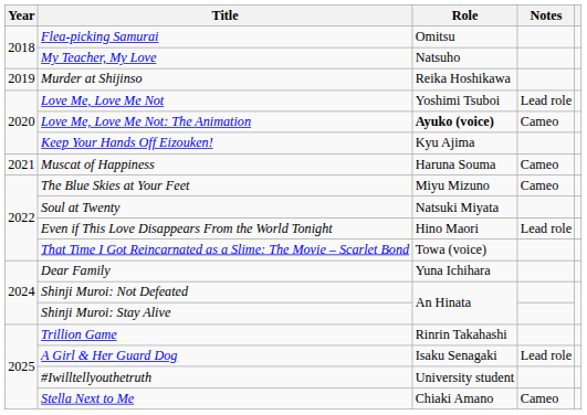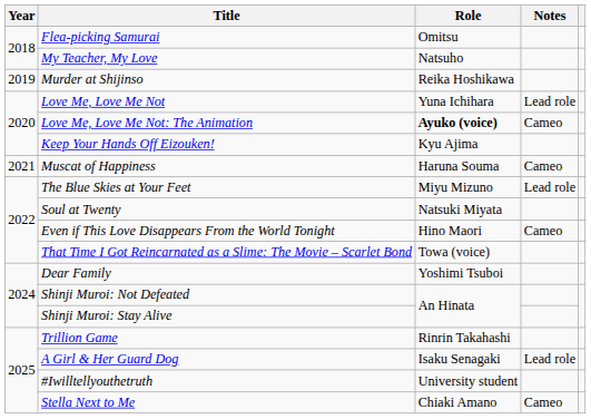 <table class="wikitable plainrowheaders sortable">
 <tr>
 <th>Year</th>
 <th>Title</th>
 <th>Role</th>
 <th class="unsortable">Notes</th>
 <th class="unsortable"></th>
 </tr>
 <tr>
 <td rowspan="2">2018</td>
 <td><em><a href='#'>Flea-picking Samurai</a></em></td>
 <td>Omitsu</td>
 <td></td>
 <td></td>
 </tr>
 <tr>
 <td><em><a href='#'>My Teacher, My Love</a></em></td>
 <td>Natsuho</td>
 <td></td>
 <td></td>
 </tr>
 <tr>
 <td>2019</td>
 <td><em>Murder at Shijinso</em></td>
 <td>Reika Hoshikawa</td>
 <td></td>
 <td></td>
 </tr>
 <tr>
 <td rowspan="3">2020</td>
 <td><em><a href='#'>Love Me, Love Me Not</a></em></td>
-<td>Yoshimi Tsuboi</td>
+<td>Yuna Ichihara</td>
 <td>Lead role</td>
 <td></td>
 </tr>
 <tr>
 <td><em><a href='#'>Love Me, Love Me Not: The Animation</a></em></td>
 <td><strong>Ayuko (voice)</strong></td>
 <td>Cameo</td>
 <td></td>
 </tr>
 <tr>
 <td><em><a href='#'>Keep Your Hands Off Eizouken!</a></em></td>
 <td>Kyu Ajima</td>
 <td></td>
 <td></td>
 </tr>
 <tr>
 <td>2021</td>
 <td><em>Muscat of Happiness</em></td>
 <td>Haruna Souma</td>
 <td>Cameo</td>
 <td></td>
 </tr>
 <tr>
 <td rowspan="4">2022</td>
 <td><em>The Blue Skies at Your Feet</em></td>
 <td>Miyu Mizuno</td>
-<td>Cameo</td>
+<td>Lead role</td>
 <td></td>
 </tr>
 <tr>
 <td><em>Soul at Twenty</em></td>
 <td>Natsuki Miyata</td>
 <td></td>
 <td></td>
 </tr>
 <tr>
 <td><em>Even if This Love Disappears From the World Tonight</em></td>
 <td>Hino Maori</td>
-<td>Lead role</td>
+<td>Cameo</td>
 <td></td>
 </tr>
 <tr>
 <td><em><a href='#'>That Time I Got Reincarnated as a Slime: The Movie – Scarlet Bond</a></em></td>
 <td>Towa (voice)</td>
 <td></td>
 <td></td>
 </tr>
 <tr>
 <td rowspan="3">2024</td>
 <td><em>Dear Family</em></td>
-<td>Yuna Ichihara</td>
+<td>Yoshimi Tsuboi</td>
 <td></td>
 <td></td>
 </tr>
 <tr>
 <td><em>Shinji Muroi: Not Defeated</em></td>
 <td rowspan="2">An Hinata</td>
 <td></td>
 <td rowspan="2"></td>
 </tr>
 <tr>
 <td><em>Shinji Muroi: Stay Alive</em></td>
 <td></td>
 </tr>
 <tr>
 <td rowspan="4">2025</td>
 <td><em><a href='#'>Trillion Game</a></em></td>
 <td>Rinrin Takahashi</td>
 <td></td>
 <td></td>
 </tr>
 <tr>
 <td><em><a href='#'>A Girl & Her Guard Dog</a></em></td>
 <td>Isaku Senagaki</td>
 <td>Lead role</td>
 <td></td>
 </tr>
 <tr>
 <td><em>#Iwilltellyouthetruth</em></td>
 <td>University student</td>
 <td></td>
 <td></td>
 </tr>
 <tr>
 <td><em><a href='#'>Stella Next to Me</a></em></td>
 <td>Chiaki Amano</td>
 <td>Cameo</td>
 <td></td>
 </tr>
 </table>
